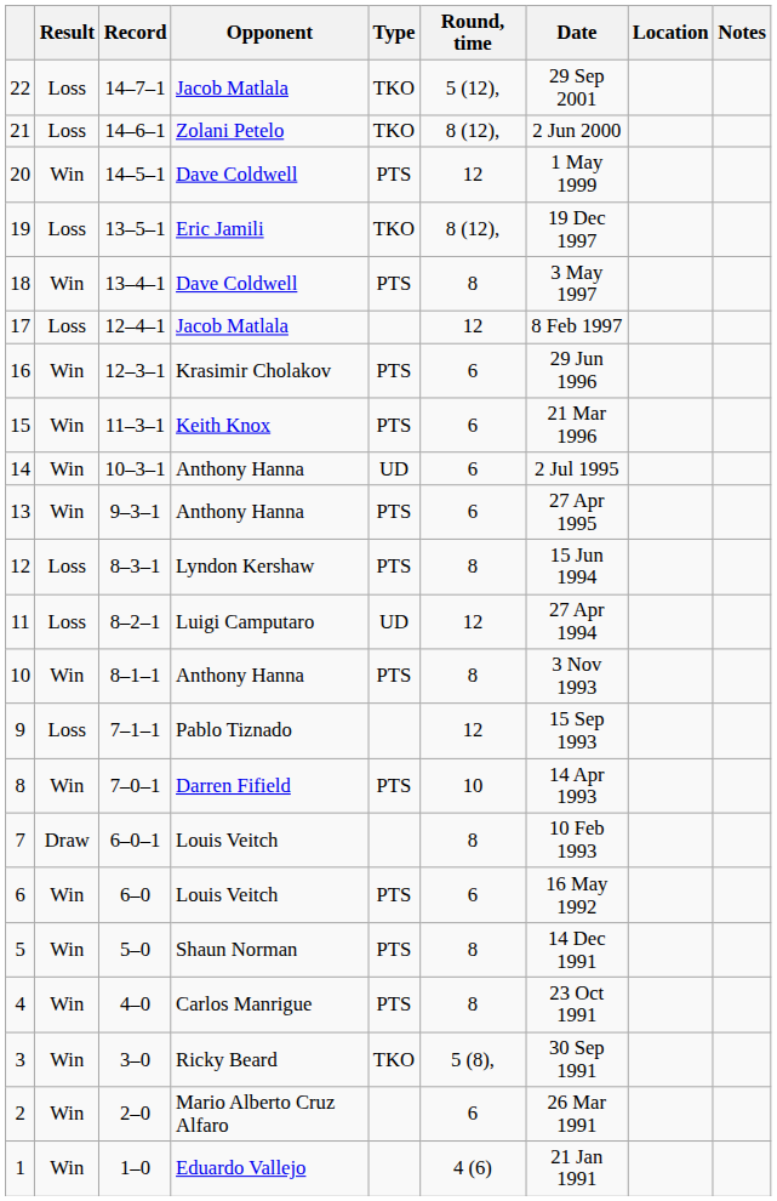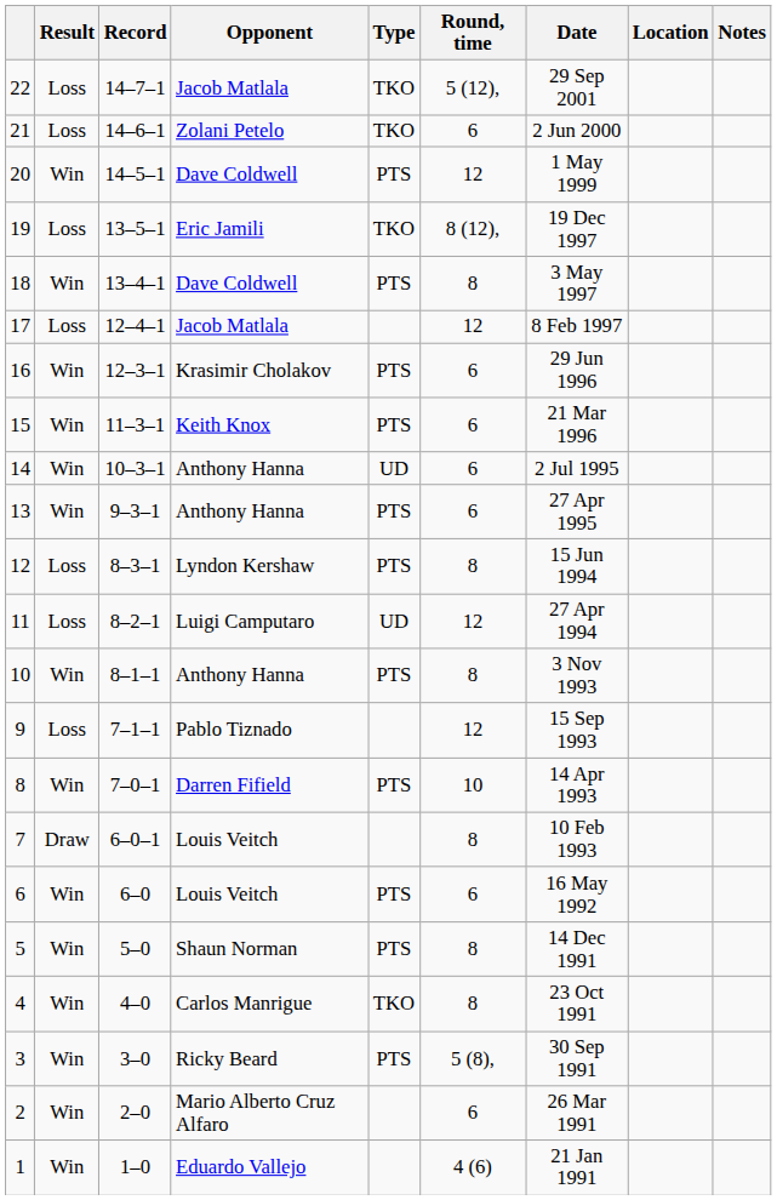 <table class="wikitable" style="text-align:center">
 <tr>
 <th></th>
 <th>Result</th>
 <th>Record</th>
 <th>Opponent</th>
 <th>Type</th>
 <th>Round, time</th>
 <th>Date</th>
 <th>Location</th>
 <th>Notes</th>
 </tr>
 <tr>
 <td>22</td>
 <td>Loss</td>
 <td>14–7–1</td>
 <td align=left><a href='#'>Jacob Matlala</a></td>
 <td>TKO</td>
 <td>5 (12), </td>
 <td>29 Sep 2001</td>
 <td align=left></td>
 <td align=left></td>
 </tr>
 <tr>
 <td>21</td>
 <td>Loss</td>
 <td>14–6–1</td>
 <td align=left><a href='#'>Zolani Petelo</a></td>
 <td>TKO</td>
-<td>8 (12), </td>
+<td>6</td>
 <td>2 Jun 2000</td>
 <td align=left></td>
 <td align=left></td>
 </tr>
 <tr>
 <td>20</td>
 <td>Win</td>
 <td>14–5–1</td>
 <td align=left><a href='#'>Dave Coldwell</a></td>
 <td>PTS</td>
 <td>12</td>
 <td>1 May 1999</td>
 <td align=left></td>
 <td></td>
 </tr>
 <tr>
 <td>19</td>
 <td>Loss</td>
 <td>13–5–1</td>
 <td align=left><a href='#'>Eric Jamili</a></td>
 <td>TKO</td>
 <td>8 (12), </td>
 <td>19 Dec 1997</td>
 <td align=left></td>
 <td align=left></td>
 </tr>
 <tr>
 <td>18</td>
 <td>Win</td>
 <td>13–4–1</td>
 <td align=left><a href='#'>Dave Coldwell</a></td>
 <td>PTS</td>
 <td>8</td>
 <td>3 May 1997</td>
 <td align=left></td>
 <td></td>
 </tr>
 <tr>
 <td>17</td>
 <td>Loss</td>
 <td>12–4–1</td>
 <td align=left><a href='#'>Jacob Matlala</a></td>
 <td></td>
 <td>12</td>
 <td>8 Feb 1997</td>
 <td align=left></td>
 <td align=left></td>
 </tr>
 <tr>
 <td>16</td>
 <td>Win</td>
 <td>12–3–1</td>
 <td align=left>Krasimir Cholakov</td>
 <td>PTS</td>
 <td>6</td>
 <td>29 Jun 1996</td>
 <td align=left></td>
 <td></td>
 </tr>
 <tr>
 <td>15</td>
 <td>Win</td>
 <td>11–3–1</td>
 <td align=left><a href='#'>Keith Knox</a></td>
 <td>PTS</td>
 <td>6</td>
 <td>21 Mar 1996</td>
 <td align=left></td>
 <td align=left></td>
 </tr>
 <tr>
 <td>14</td>
 <td>Win</td>
 <td>10–3–1</td>
 <td align=left>Anthony Hanna</td>
 <td>UD</td>
 <td>6</td>
 <td>2 Jul 1995</td>
 <td align=left></td>
 <td></td>
 </tr>
 <tr>
 <td>13</td>
 <td>Win</td>
 <td>9–3–1</td>
 <td align=left>Anthony Hanna</td>
 <td>PTS</td>
 <td>6</td>
 <td>27 Apr 1995</td>
 <td align=left></td>
 <td></td>
 </tr>
 <tr>
 <td>12</td>
 <td>Loss</td>
 <td>8–3–1</td>
 <td align=left>Lyndon Kershaw</td>
 <td>PTS</td>
 <td>8</td>
 <td>15 Jun 1994</td>
 <td align=left></td>
 <td></td>
 </tr>
 <tr>
 <td>11</td>
 <td>Loss</td>
 <td>8–2–1</td>
 <td align=left>Luigi Camputaro</td>
 <td>UD</td>
 <td>12</td>
 <td>27 Apr 1994</td>
 <td align=left></td>
 <td align=left></td>
 </tr>
 <tr>
 <td>10</td>
 <td>Win</td>
 <td>8–1–1</td>
 <td align=left>Anthony Hanna</td>
 <td>PTS</td>
 <td>8</td>
 <td>3 Nov 1993</td>
 <td align=left></td>
 <td></td>
 </tr>
 <tr>
 <td>9</td>
 <td>Loss</td>
 <td>7–1–1</td>
 <td align=left>Pablo Tiznado</td>
 <td></td>
 <td>12</td>
 <td>15 Sep 1993</td>
 <td align=left></td>
 <td align=left></td>
 </tr>
 <tr>
 <td>8</td>
 <td>Win</td>
 <td>7–0–1</td>
 <td align=left><a href='#'>Darren Fifield</a></td>
 <td>PTS</td>
 <td>10</td>
 <td>14 Apr 1993</td>
 <td align=left></td>
 <td align=left></td>
 </tr>
 <tr>
 <td>7</td>
 <td>Draw</td>
 <td>6–0–1</td>
 <td align=left>Louis Veitch</td>
 <td></td>
 <td>8</td>
 <td>10 Feb 1993</td>
 <td align=left></td>
 <td></td>
 </tr>
 <tr>
 <td>6</td>
 <td>Win</td>
 <td>6–0</td>
 <td align=left>Louis Veitch</td>
 <td>PTS</td>
 <td>6</td>
 <td>16 May 1992</td>
 <td align=left></td>
 <td></td>
 </tr>
 <tr>
 <td>5</td>
 <td>Win</td>
 <td>5–0</td>
 <td align=left>Shaun Norman</td>
 <td>PTS</td>
 <td>8</td>
 <td>14 Dec 1991</td>
 <td align=left></td>
 <td></td>
 </tr>
 <tr>
 <td>4</td>
 <td>Win</td>
 <td>4–0</td>
 <td align=left>Carlos Manrigue</td>
-<td>PTS</td>
+<td>TKO</td>
 <td>8</td>
 <td>23 Oct 1991</td>
 <td align=left></td>
 <td></td>
 </tr>
 <tr>
 <td>3</td>
 <td>Win</td>
 <td>3–0</td>
 <td align=left>Ricky Beard</td>
-<td>TKO</td>
+<td>PTS</td>
 <td>5 (8), </td>
 <td>30 Sep 1991</td>
 <td align=left></td>
 <td></td>
 </tr>
 <tr>
 <td>2</td>
 <td>Win</td>
 <td>2–0</td>
 <td align=left>Mario Alberto Cruz Alfaro</td>
 <td></td>
 <td>6</td>
 <td>26 Mar 1991</td>
 <td align=left></td>
 <td></td>
 </tr>
 <tr>
 <td>1</td>
 <td>Win</td>
 <td>1–0</td>
 <td align=left><a href='#'>Eduardo Vallejo</a></td>
 <td></td>
 <td>4 (6)</td>
 <td>21 Jan 1991</td>
 <td align=left></td>
 <td></td>
 </tr>
 </table>
